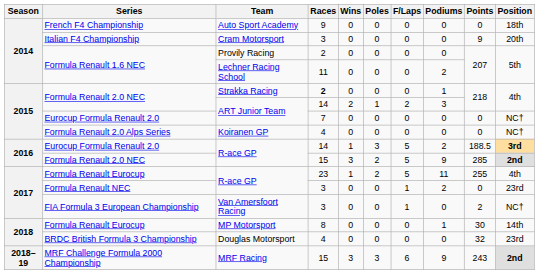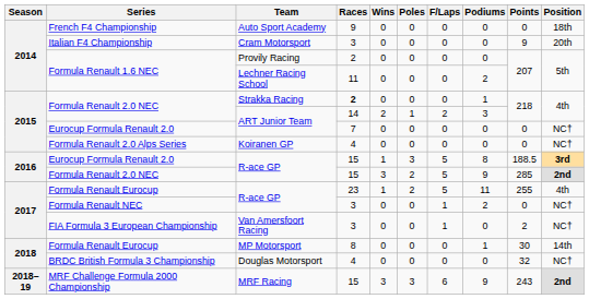 <table class="wikitable" style="font-size: 90%; text-align:center">
 <tr>
 <th>Season</th>
 <th>Series</th>
 <th>Team</th>
 <th>Races</th>
 <th>Wins</th>
 <th>Poles</th>
 <th>F/Laps</th>
 <th>Podiums</th>
 <th>Points</th>
 <th>Position</th>
 </tr>
 <tr>
 <th rowspan="4">2014</th>
 <td align=left><a href='#'>French F4 Championship</a></td>
 <td align=left><a href='#'>Auto Sport Academy</a></td>
 <td>9</td>
 <td>0</td>
 <td>0</td>
 <td>0</td>
 <td>0</td>
 <td>0</td>
 <td>18th</td>
 </tr>
 <tr>
 <td align=left><a href='#'>Italian F4 Championship</a></td>
 <td align=left><a href='#'>Cram Motorsport</a></td>
 <td>3</td>
 <td>0</td>
 <td>0</td>
 <td>0</td>
 <td>0</td>
 <td>9</td>
 <td>20th</td>
 </tr>
 <tr>
 <td rowspan="2" align=left><a href='#'>Formula Renault 1.6 NEC</a></td>
 <td align=left>Provily Racing</td>
 <td>2</td>
 <td>0</td>
 <td>0</td>
 <td>0</td>
 <td>0</td>
 <td rowspan="2">207</td>
 <td rowspan="2">5th</td>
 </tr>
 <tr>
 <td align=left><a href='#'>Lechner Racing School</a></td>
 <td>11</td>
 <td>0</td>
 <td>0</td>
 <td>0</td>
 <td>2</td>
 </tr>
 <tr>
 <th rowspan="4">2015</th>
 <td rowspan="2" align="left"><a href='#'>Formula Renault 2.0 NEC</a></td>
 <td align="left"><a href='#'>Strakka Racing</a></td>
 <td><strong>2</strong></td>
 <td>0</td>
 <td>0</td>
 <td>0</td>
 <td>1</td>
 <td rowspan="2">218</td>
 <td rowspan="2">4th</td>
 </tr>
 <tr>
 <td rowspan="2" align=left><a href='#'>ART Junior Team</a></td>
 <td>14</td>
 <td>2</td>
 <td>1</td>
 <td>2</td>
 <td>3</td>
 </tr>
 <tr>
 <td align=left><a href='#'>Eurocup Formula Renault 2.0</a></td>
 <td>7</td>
 <td>0</td>
 <td>0</td>
 <td>0</td>
 <td>0</td>
 <td>0</td>
 <td>NC†</td>
 </tr>
 <tr>
 <td align=left><a href='#'>Formula Renault 2.0 Alps Series</a></td>
 <td align=left><a href='#'>Koiranen GP</a></td>
 <td>4</td>
 <td>0</td>
 <td>0</td>
 <td>0</td>
 <td>0</td>
 <td>0</td>
 <td>NC†</td>
 </tr>
 <tr>
 <th rowspan=2>2016</th>
 <td align=left><a href='#'>Eurocup Formula Renault 2.0</a></td>
 <td rowspan="2" align="left"><a href='#'>R-ace GP</a></td>
-<td>14</td>
+<td>15</td>
 <td>1</td>
 <td>3</td>
 <td>5</td>
-<td>2</td>
+<td>8</td>
 <td>188.5</td>
 <td style="background:#FFDF9F;"><strong>3rd</strong></td>
 </tr>
 <tr>
 <td align=left><a href='#'>Formula Renault 2.0 NEC</a></td>
 <td>15</td>
 <td>3</td>
 <td>2</td>
 <td>5</td>
 <td>9</td>
 <td>285</td>
 <td style="background:#DFDFDF;"><strong>2nd</strong></td>
 </tr>
 <tr>
 <th rowspan=3>2017</th>
 <td align=left><a href='#'>Formula Renault Eurocup</a></td>
 <td rowspan="2" align=left><a href='#'>R-ace GP</a></td>
 <td>23</td>
 <td>1</td>
 <td>2</td>
 <td>5</td>
 <td>11</td>
 <td>255</td>
 <td>4th</td>
 </tr>
 <tr>
 <td align=left><a href='#'>Formula Renault NEC</a></td>
 <td>3</td>
 <td>0</td>
 <td>0</td>
 <td>1</td>
 <td>2</td>
 <td>0</td>
-<td>23rd</td>
+<td>NC†</td>
 </tr>
 <tr>
 <td align=left><a href='#'>FIA Formula 3 European Championship</a></td>
 <td align=left><a href='#'>Van Amersfoort Racing</a></td>
 <td>3</td>
 <td>0</td>
 <td>0</td>
 <td>1</td>
 <td>0</td>
 <td>2</td>
 <td>NC†</td>
 </tr>
 <tr>
 <th rowspan=2>2018</th>
 <td align=left><a href='#'>Formula Renault Eurocup</a></td>
 <td align=left><a href='#'>MP Motorsport</a></td>
 <td>8</td>
 <td>0</td>
 <td>0</td>
 <td>0</td>
 <td>1</td>
 <td>30</td>
 <td>14th</td>
 </tr>
 <tr>
 <td align=left><a href='#'>BRDC British Formula 3 Championship</a></td>
 <td align=left>Douglas Motorsport</td>
 <td>4</td>
 <td>0</td>
 <td>0</td>
 <td>0</td>
 <td>0</td>
 <td>32</td>
-<td>23rd</td>
+<td>NC†</td>
 </tr>
 <tr>
 <th>2018–19</th>
 <td align=left><a href='#'>MRF Challenge Formula 2000 Championship</a></td>
 <td align=left><a href='#'>MRF Racing</a></td>
 <td>15</td>
 <td>3</td>
 <td>3</td>
 <td>6</td>
 <td>9</td>
 <td>243</td>
 <td style="background:#DFDFDF;"><strong>2nd</strong></td>
 </tr>
 </table>
